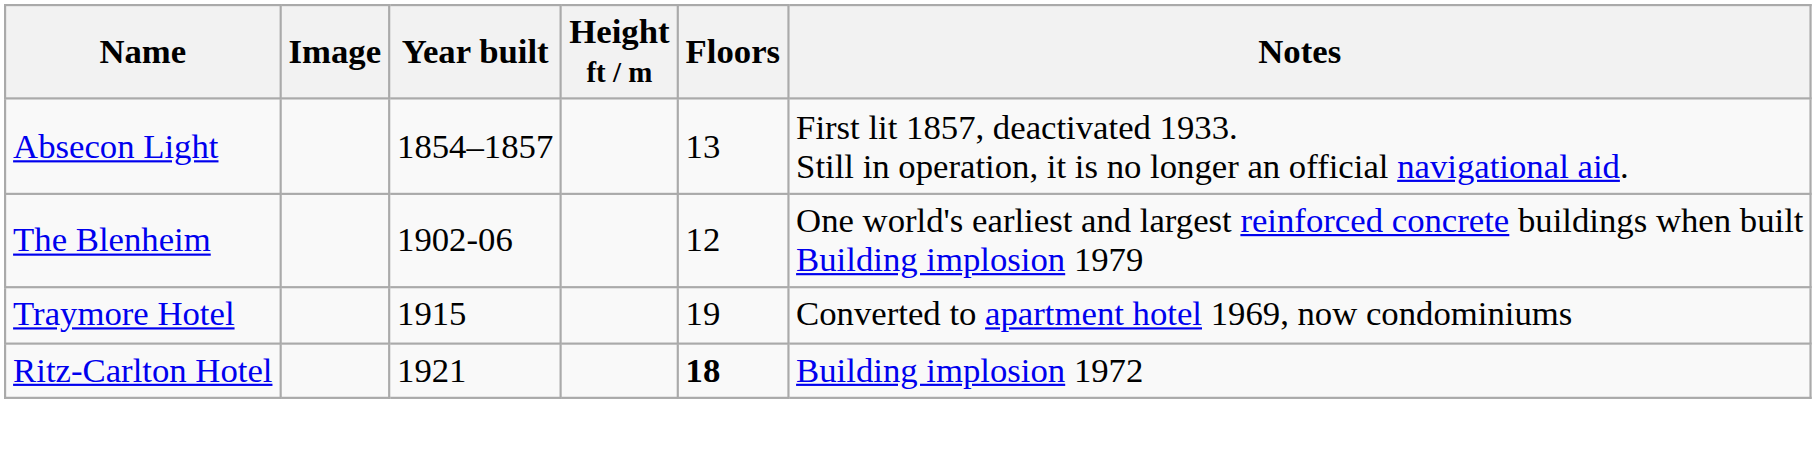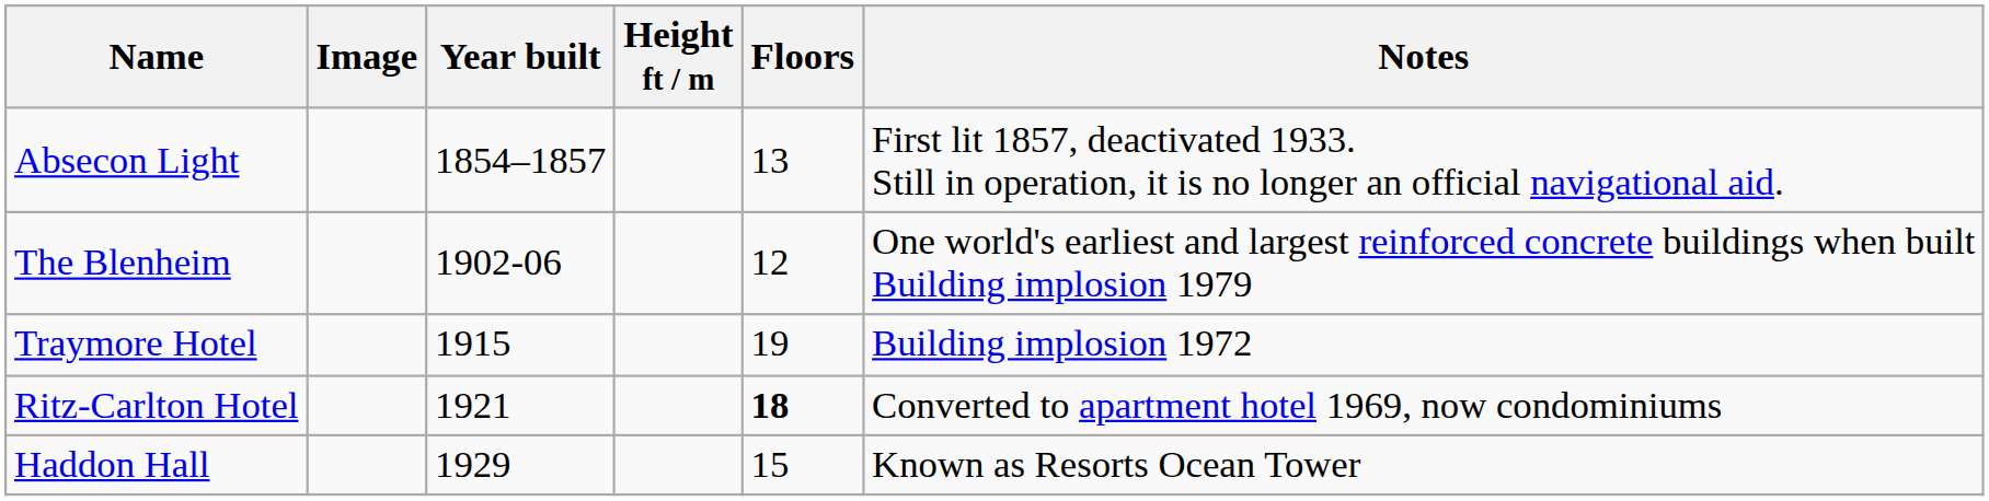 <table class="wikitable sortable">
 <tr>
 <th>Name</th>
 <th>Image</th>
 <th>Year built</th>
 <th>Height<br><small>ft / m</small></th>
 <th>Floors</th>
 <th class="unsortable">Notes</th>
 </tr>
 <tr>
 <td><a href='#'>Absecon Light</a></td>
 <td></td>
 <td>1854–1857</td>
 <td></td>
 <td>13</td>
 <td>First lit 1857, deactivated 1933.<br>Still in operation, it is no longer an official <a href='#'>navigational aid</a>.</td>
 </tr>
 <tr>
 <td><a href='#'>The Blenheim</a></td>
 <td></td>
 <td>1902-06</td>
 <td></td>
 <td>12</td>
 <td>One world's earliest and largest <a href='#'>reinforced concrete</a> buildings when built<br><a href='#'>Building implosion</a> 1979</td>
 </tr>
 <tr>
 <td><a href='#'>Traymore Hotel</a></td>
 <td></td>
 <td>1915</td>
 <td></td>
 <td>19</td>
-<td>Converted to <a href='#'>apartment hotel</a> 1969, now condominiums</td>
+<td><a href='#'>Building implosion</a> 1972</td>
 </tr>
 <tr>
 <td><a href='#'>Ritz-Carlton Hotel</a></td>
 <td></td>
 <td>1921</td>
 <td></td>
 <td><strong>18</strong></td>
-<td><a href='#'>Building implosion</a> 1972</td>
+<td>Converted to <a href='#'>apartment hotel</a> 1969, now condominiums</td>
+</tr>
+<tr>
+<td><a href='#'>Haddon Hall</a></td>
+<td></td>
+<td>1929</td>
+<td></td>
+<td>15</td>
+<td>Known as Resorts Ocean Tower</td>
 </tr>
 </table>
